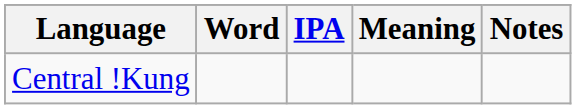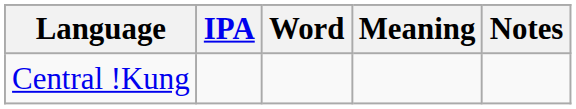 <table class="wikitable">
 <tr>
 <th>Language</th>
+<th><a href='#'>IPA</a></th>
 <th>Word</th>
-<th><a href='#'>IPA</a></th>
 <th>Meaning</th>
 <th>Notes</th>
 </tr>
 <tr>
 <td><a href='#'>Central !Kung</a></td>
 <td></td>
 <td></td>
 <td></td>
 <td></td>
 </tr>
 </table>
